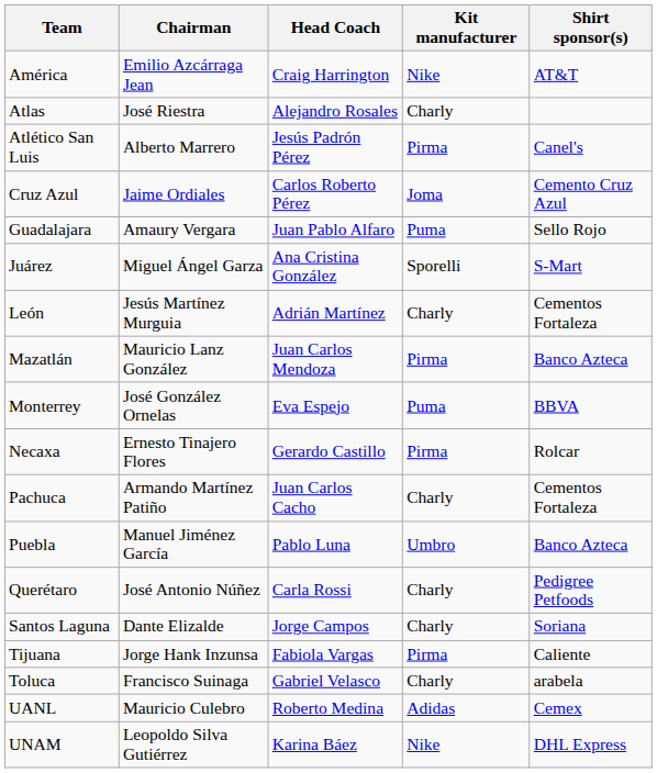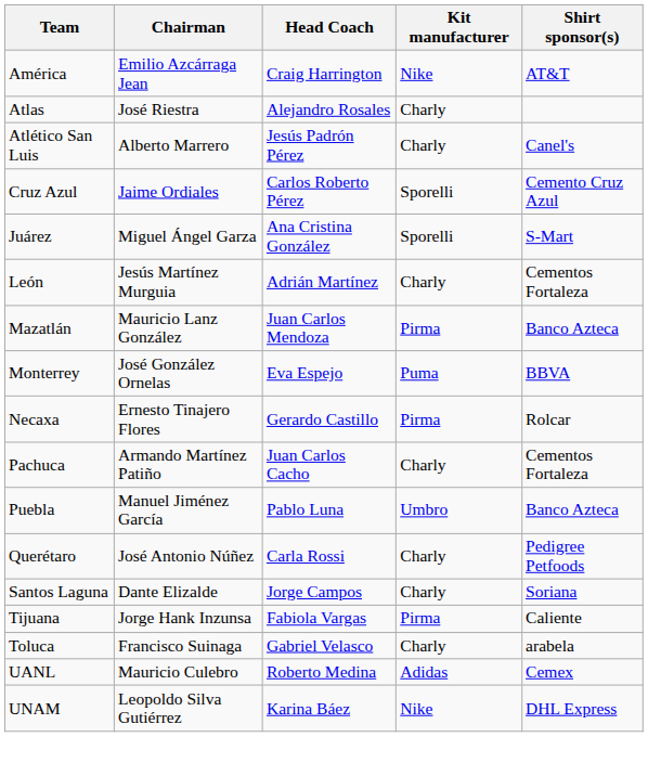 <table class="wikitable sortable" style="text-align: left;">
 <tr>
 <th>Team</th>
 <th>Chairman</th>
 <th>Head Coach</th>
 <th>Kit manufacturer</th>
 <th>Shirt sponsor(s)</th>
 </tr>
 <tr>
 <td>América</td>
 <td><a href='#'>Emilio Azcárraga Jean</a></td>
 <td> <a href='#'>Craig Harrington</a></td>
 <td><a href='#'>Nike</a></td>
 <td><a href='#'>AT&T</a></td>
 </tr>
 <tr>
 <td>Atlas</td>
 <td>José Riestra</td>
 <td> <a href='#'>Alejandro Rosales</a></td>
 <td>Charly</td>
 <td></td>
 </tr>
 <tr>
 <td>Atlético San Luis</td>
 <td>Alberto Marrero</td>
 <td> <a href='#'>Jesús Padrón Pérez</a></td>
-<td><a href='#'>Pirma</a></td>
+<td>Charly</td>
 <td><a href='#'>Canel's</a></td>
 </tr>
 <tr>
 <td>Cruz Azul</td>
 <td><a href='#'>Jaime Ordiales</a></td>
 <td> <a href='#'>Carlos Roberto Pérez</a></td>
-<td><a href='#'>Joma</a></td>
+<td>Sporelli</td>
 <td><a href='#'>Cemento Cruz Azul</a></td>
-</tr>
-<tr>
-<td>Guadalajara</td>
-<td>Amaury Vergara</td>
-<td> <a href='#'>Juan Pablo Alfaro</a></td>
-<td><a href='#'>Puma</a></td>
-<td>Sello Rojo</td>
 </tr>
 <tr>
 <td>Juárez</td>
 <td>Miguel Ángel Garza</td>
 <td> <a href='#'>Ana Cristina González</a></td>
 <td>Sporelli</td>
 <td><a href='#'>S-Mart</a></td>
 </tr>
 <tr>
 <td>León</td>
 <td>Jesús Martínez Murguia</td>
 <td> <a href='#'>Adrián Martínez</a></td>
 <td>Charly</td>
 <td>Cementos Fortaleza</td>
 </tr>
 <tr>
 <td>Mazatlán</td>
 <td>Mauricio Lanz González</td>
 <td> <a href='#'>Juan Carlos Mendoza</a></td>
 <td><a href='#'>Pirma</a></td>
 <td><a href='#'>Banco Azteca</a></td>
 </tr>
 <tr>
 <td>Monterrey</td>
 <td>José González Ornelas</td>
 <td> <a href='#'>Eva Espejo</a></td>
 <td><a href='#'>Puma</a></td>
 <td><a href='#'>BBVA</a></td>
 </tr>
 <tr>
 <td>Necaxa</td>
 <td>Ernesto Tinajero Flores</td>
 <td> <a href='#'>Gerardo Castillo</a></td>
 <td><a href='#'>Pirma</a></td>
 <td>Rolcar</td>
 </tr>
 <tr>
 <td>Pachuca</td>
 <td>Armando Martínez Patiño</td>
 <td> <a href='#'>Juan Carlos Cacho</a></td>
 <td>Charly</td>
 <td>Cementos Fortaleza</td>
 </tr>
 <tr>
 <td>Puebla</td>
 <td>Manuel Jiménez García</td>
 <td> <a href='#'>Pablo Luna</a></td>
 <td><a href='#'>Umbro</a></td>
 <td><a href='#'>Banco Azteca</a></td>
 </tr>
 <tr>
 <td>Querétaro</td>
 <td>José Antonio Núñez</td>
 <td> <a href='#'>Carla Rossi</a></td>
 <td>Charly</td>
 <td><a href='#'>Pedigree Petfoods</a></td>
 </tr>
 <tr>
 <td>Santos Laguna</td>
 <td>Dante Elizalde</td>
 <td> <a href='#'>Jorge Campos</a></td>
 <td>Charly</td>
 <td><a href='#'>Soriana</a></td>
 </tr>
 <tr>
 <td>Tijuana</td>
 <td>Jorge Hank Inzunsa</td>
 <td> <a href='#'>Fabiola Vargas</a></td>
 <td><a href='#'>Pirma</a></td>
 <td>Caliente</td>
 </tr>
 <tr>
 <td>Toluca</td>
 <td>Francisco Suinaga</td>
 <td> <a href='#'>Gabriel Velasco</a></td>
 <td>Charly</td>
 <td>arabela</td>
 </tr>
 <tr>
 <td>UANL</td>
 <td>Mauricio Culebro</td>
 <td> <a href='#'>Roberto Medina</a></td>
 <td><a href='#'>Adidas</a></td>
 <td><a href='#'>Cemex</a></td>
 </tr>
 <tr>
 <td>UNAM</td>
 <td>Leopoldo Silva Gutiérrez</td>
 <td> <a href='#'>Karina Báez</a></td>
 <td><a href='#'>Nike</a></td>
 <td><a href='#'>DHL Express</a></td>
 </tr>
 </table>
